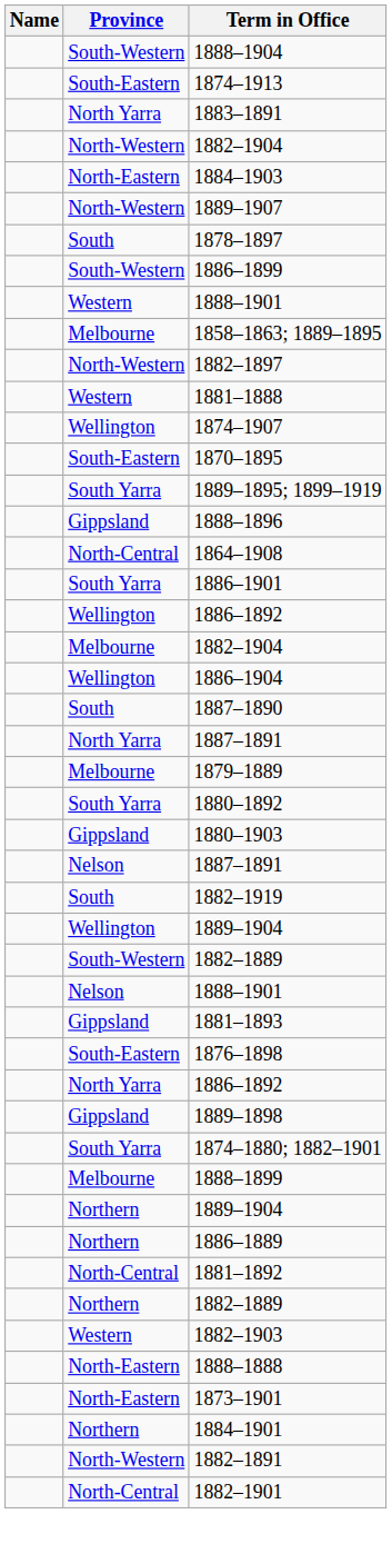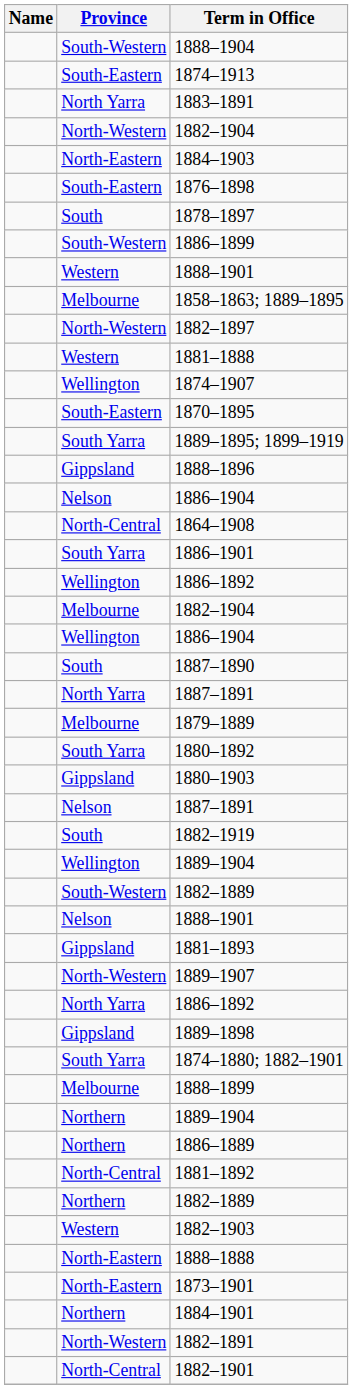 <table class="wikitable sortable">
 <tr>
 <th>Name</th>
 <th><a href='#'>Province</a></th>
 <th>Term in Office</th>
 </tr>
 <tr>
 <td></td>
 <td><a href='#'>South-Western</a></td>
 <td>1888–1904</td>
 </tr>
 <tr>
 <td></td>
 <td><a href='#'>South-Eastern</a></td>
 <td>1874–1913</td>
 </tr>
 <tr>
 <td></td>
 <td><a href='#'>North Yarra</a></td>
 <td>1883–1891</td>
 </tr>
 <tr>
 <td></td>
 <td><a href='#'>North-Western</a></td>
 <td>1882–1904</td>
 </tr>
 <tr>
 <td></td>
 <td><a href='#'>North-Eastern</a></td>
 <td>1884–1903</td>
 </tr>
 <tr>
-<td> </td>
-<td><a href='#'>North-Western</a></td>
-<td>1889–1907</td>
+<td></td>
+<td><a href='#'>South-Eastern</a></td>
+<td>1876–1898</td>
 </tr>
 <tr>
 <td></td>
 <td><a href='#'>South</a></td>
 <td>1878–1897</td>
 </tr>
 <tr>
 <td></td>
 <td><a href='#'>South-Western</a></td>
 <td>1886–1899</td>
 </tr>
 <tr>
 <td></td>
 <td><a href='#'>Western</a></td>
 <td>1888–1901</td>
 </tr>
 <tr>
 <td> </td>
 <td><a href='#'>Melbourne</a></td>
 <td>1858–1863; 1889–1895</td>
 </tr>
 <tr>
 <td></td>
 <td><a href='#'>North-Western</a></td>
 <td>1882–1897</td>
 </tr>
 <tr>
 <td> </td>
 <td><a href='#'>Western</a></td>
 <td>1881–1888</td>
 </tr>
 <tr>
 <td></td>
 <td><a href='#'>Wellington</a></td>
 <td>1874–1907</td>
 </tr>
 <tr>
 <td></td>
 <td><a href='#'>South-Eastern</a></td>
 <td>1870–1895</td>
 </tr>
 <tr>
 <td>  </td>
 <td><a href='#'>South Yarra</a></td>
 <td>1889–1895; 1899–1919</td>
 </tr>
 <tr>
 <td></td>
 <td><a href='#'>Gippsland</a></td>
 <td>1888–1896</td>
+</tr>
+<tr>
+<td></td>
+<td><a href='#'>Nelson</a></td>
+<td>1886–1904</td>
 </tr>
 <tr>
 <td></td>
 <td><a href='#'>North-Central</a></td>
 <td>1864–1908</td>
 </tr>
 <tr>
 <td></td>
 <td><a href='#'>South Yarra</a></td>
 <td>1886–1901</td>
 </tr>
 <tr>
 <td></td>
 <td><a href='#'>Wellington</a></td>
 <td>1886–1892</td>
 </tr>
 <tr>
 <td></td>
 <td><a href='#'>Melbourne</a></td>
 <td>1882–1904</td>
 </tr>
 <tr>
 <td></td>
 <td><a href='#'>Wellington</a></td>
 <td>1886–1904</td>
 </tr>
 <tr>
 <td></td>
 <td><a href='#'>South</a></td>
 <td>1887–1890</td>
 </tr>
 <tr>
 <td></td>
 <td><a href='#'>North Yarra</a></td>
 <td>1887–1891</td>
 </tr>
 <tr>
 <td> </td>
 <td><a href='#'>Melbourne</a></td>
 <td>1879–1889</td>
 </tr>
 <tr>
 <td></td>
 <td><a href='#'>South Yarra</a></td>
 <td>1880–1892</td>
 </tr>
 <tr>
 <td></td>
 <td><a href='#'>Gippsland</a></td>
 <td>1880–1903</td>
 </tr>
 <tr>
 <td></td>
 <td><a href='#'>Nelson</a></td>
 <td>1887–1891</td>
 </tr>
 <tr>
 <td></td>
 <td><a href='#'>South</a></td>
 <td>1882–1919</td>
 </tr>
 <tr>
 <td> </td>
 <td><a href='#'>Wellington</a></td>
 <td>1889–1904</td>
 </tr>
 <tr>
 <td> </td>
 <td><a href='#'>South-Western</a></td>
 <td>1882–1889</td>
 </tr>
 <tr>
 <td></td>
 <td><a href='#'>Nelson</a></td>
 <td>1888–1901</td>
 </tr>
 <tr>
 <td></td>
 <td><a href='#'>Gippsland</a></td>
 <td>1881–1893</td>
 </tr>
 <tr>
-<td></td>
-<td><a href='#'>South-Eastern</a></td>
-<td>1876–1898</td>
+<td> </td>
+<td><a href='#'>North-Western</a></td>
+<td>1889–1907</td>
 </tr>
 <tr>
 <td></td>
 <td><a href='#'>North Yarra</a></td>
 <td>1886–1892</td>
 </tr>
 <tr>
 <td> </td>
 <td><a href='#'>Gippsland</a></td>
 <td>1889–1898</td>
 </tr>
 <tr>
 <td></td>
 <td><a href='#'>South Yarra</a></td>
 <td>1874–1880; 1882–1901</td>
 </tr>
 <tr>
 <td></td>
 <td><a href='#'>Melbourne</a></td>
 <td>1888–1899</td>
 </tr>
 <tr>
 <td> </td>
 <td><a href='#'>Northern</a></td>
 <td>1889–1904</td>
 </tr>
 <tr>
 <td> </td>
 <td><a href='#'>Northern</a></td>
 <td>1886–1889</td>
 </tr>
 <tr>
 <td></td>
 <td><a href='#'>North-Central</a></td>
 <td>1881–1892</td>
 </tr>
 <tr>
 <td> </td>
 <td><a href='#'>Northern</a></td>
 <td>1882–1889</td>
 </tr>
 <tr>
 <td></td>
 <td><a href='#'>Western</a></td>
 <td>1882–1903</td>
 </tr>
 <tr>
 <td> </td>
 <td><a href='#'>North-Eastern</a></td>
 <td>1888–1888</td>
 </tr>
 <tr>
 <td></td>
 <td><a href='#'>North-Eastern</a></td>
 <td>1873–1901</td>
 </tr>
 <tr>
 <td></td>
 <td><a href='#'>Northern</a></td>
 <td>1884–1901</td>
 </tr>
 <tr>
 <td></td>
 <td><a href='#'>North-Western</a></td>
 <td>1882–1891</td>
 </tr>
 <tr>
 <td></td>
 <td><a href='#'>North-Central</a></td>
 <td>1882–1901</td>
 </tr>
 <tr>
 </tr>
 </table>
